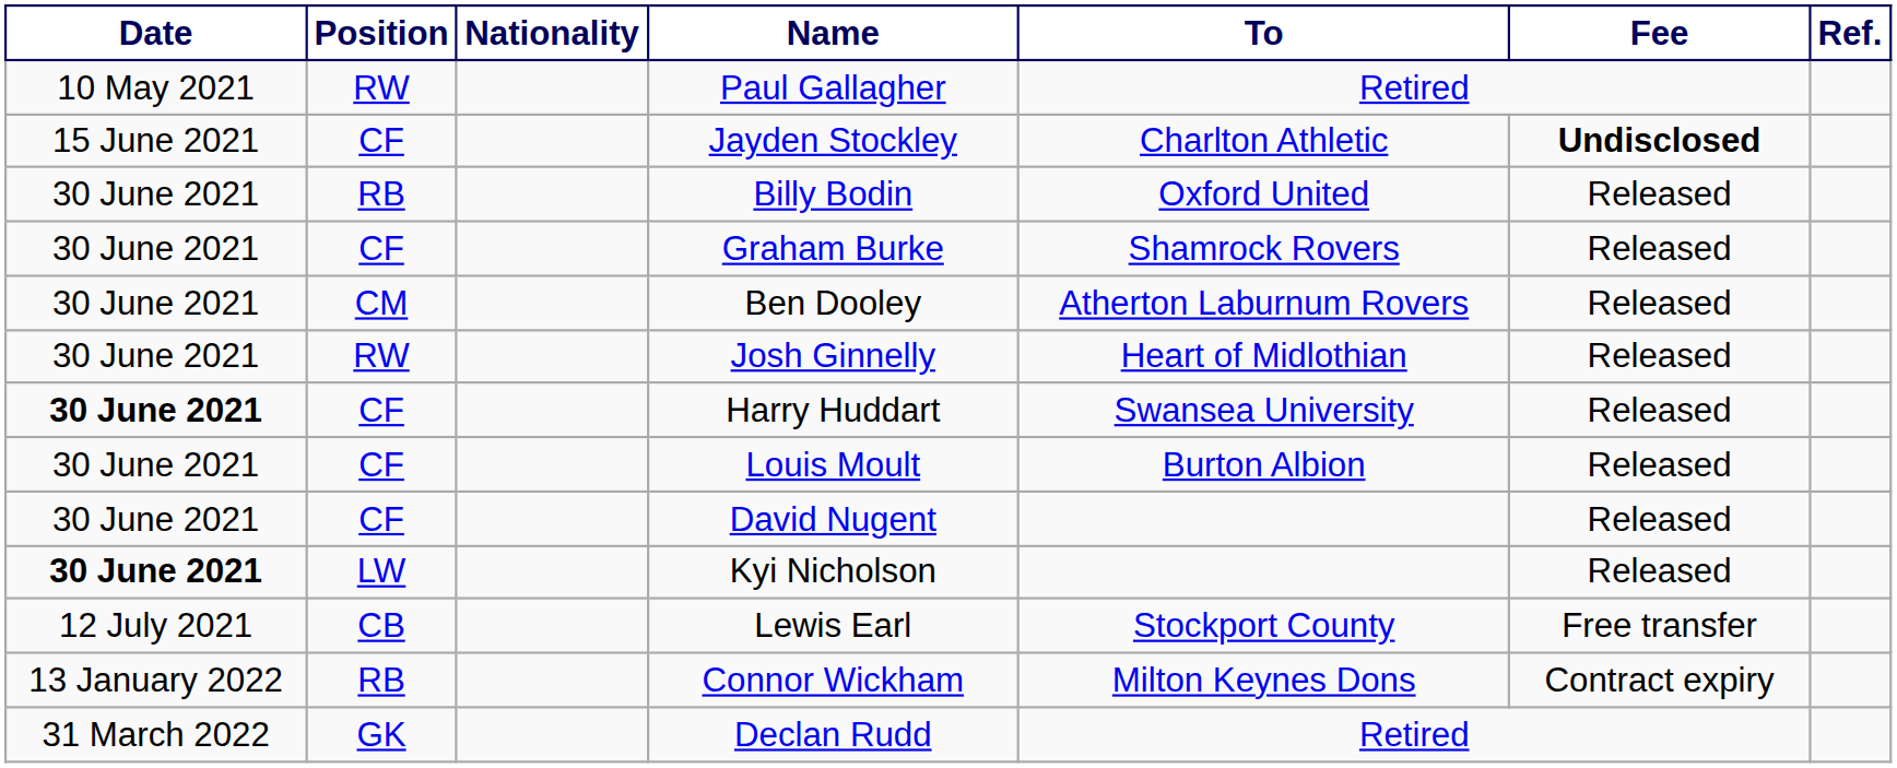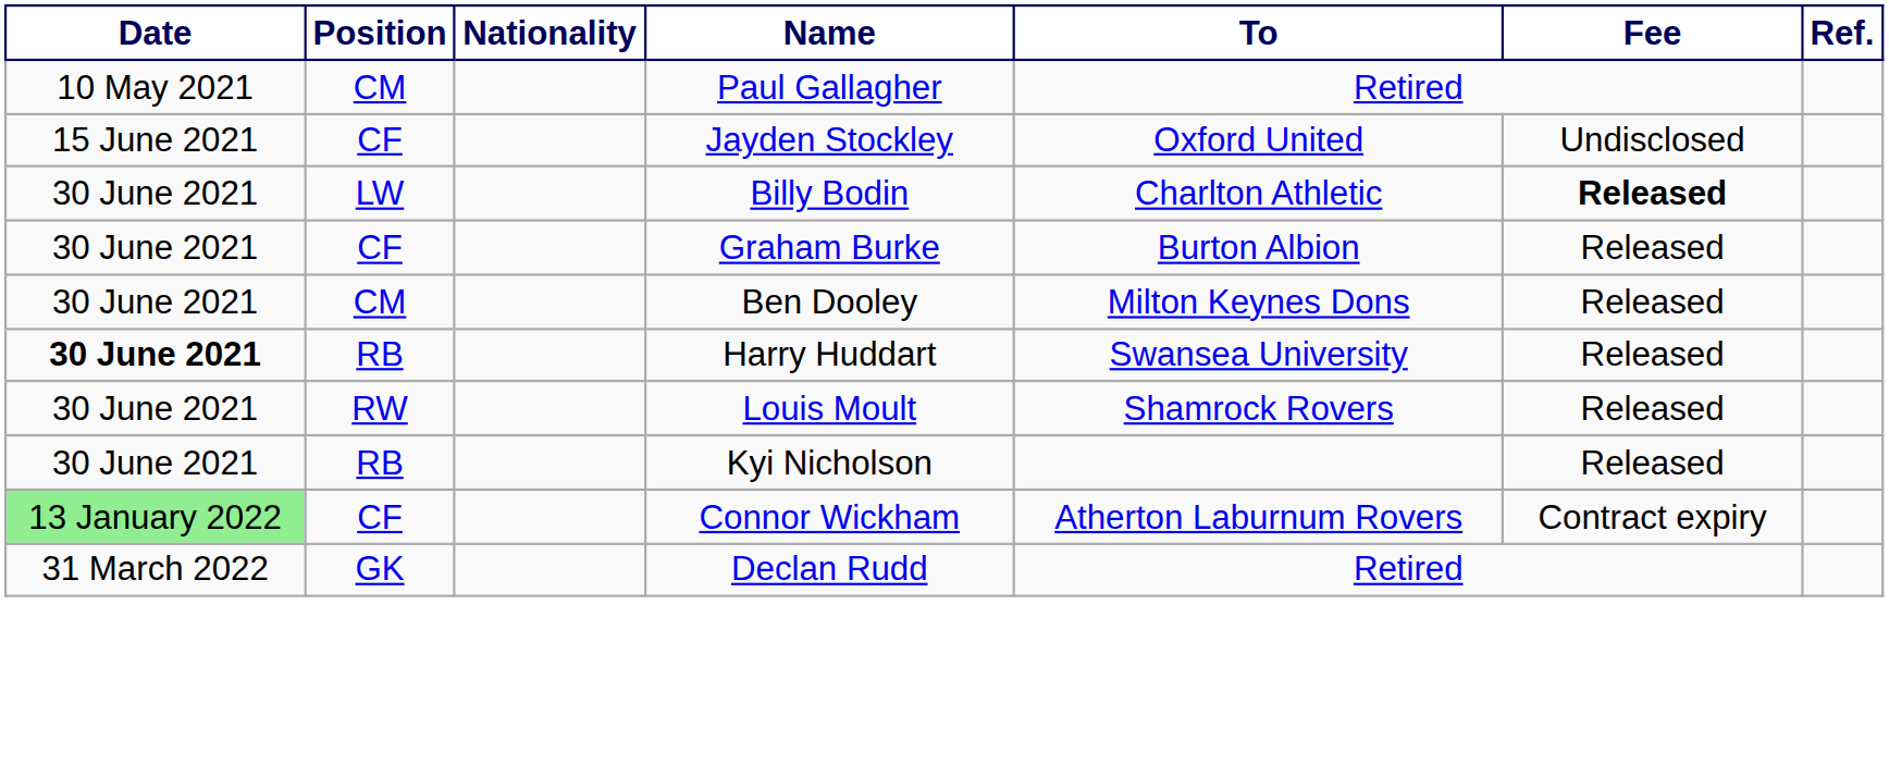 <table class="wikitable"  style="text-align:center; font-size:90%; ">
 <tr>
 <th style="background:#ffffff;color:#00005a;border:1px solid #000056; width:120px;">Date</th>
 <th style="background:#ffffff;color:#00005a;border:1px solid #000056; width:50px;">Position</th>
 <th style="background:#ffffff;color:#00005a;border:1px solid #000056; width:50px;">Nationality</th>
 <th style="background:#ffffff;color:#00005a;border:1px solid #000056; width:150px;">Name</th>
 <th style="background:#ffffff;color:#00005a;border:1px solid #000056; width:200px;">To</th>
 <th style="background:#ffffff;color:#00005a;border:1px solid #000056; width:120px;">Fee</th>
 <th style="background:#ffffff;color:#00005a;border:1px solid #000056; width:25px;">Ref.</th>
 </tr>
 <tr>
 <td>10 May 2021</td>
-<td><a href='#'>RW</a></td>
+<td><a href='#'>CM</a></td>
 <td></td>
 <td><a href='#'>Paul Gallagher</a></td>
 <td colspan="2"><a href='#'>Retired</a></td>
 <td></td>
 </tr>
 <tr>
 <td>15 June 2021</td>
 <td><a href='#'>CF</a></td>
 <td></td>
 <td><a href='#'>Jayden Stockley</a></td>
-<td> <a href='#'>Charlton Athletic</a></td>
-<td><strong>Undisclosed</strong></td>
+<td> <a href='#'>Oxford United</a></td>
+<td>Undisclosed</td>
 <td></td>
 </tr>
 <tr>
 <td>30 June 2021</td>
-<td><a href='#'>RB</a></td>
+<td><a href='#'>LW</a></td>
 <td></td>
 <td><a href='#'>Billy Bodin</a></td>
-<td> <a href='#'>Oxford United</a></td>
-<td>Released</td>
+<td> <a href='#'>Charlton Athletic</a></td>
+<td><strong>Released</strong></td>
 <td></td>
 </tr>
 <tr>
 <td>30 June 2021</td>
 <td><a href='#'>CF</a></td>
 <td></td>
 <td><a href='#'>Graham Burke</a></td>
-<td> <a href='#'>Shamrock Rovers</a></td>
+<td> <a href='#'>Burton Albion</a></td>
 <td>Released</td>
 <td></td>
 </tr>
 <tr>
 <td>30 June 2021</td>
 <td><a href='#'>CM</a></td>
 <td></td>
 <td>Ben Dooley</td>
-<td> <a href='#'>Atherton Laburnum Rovers</a></td>
-<td>Released</td>
-<td></td>
-</tr>
-<tr>
-<td>30 June 2021</td>
-<td><a href='#'>RW</a></td>
-<td></td>
-<td><a href='#'>Josh Ginnelly</a></td>
-<td> <a href='#'>Heart of Midlothian</a></td>
+<td> <a href='#'>Milton Keynes Dons</a></td>
 <td>Released</td>
 <td></td>
 </tr>
 <tr>
 <td><strong>30 June 2021</strong></td>
-<td><a href='#'>CF</a></td>
+<td><a href='#'>RB</a></td>
 <td></td>
 <td>Harry Huddart</td>
 <td> <a href='#'>Swansea University</a></td>
 <td>Released</td>
 <td></td>
 </tr>
 <tr>
 <td>30 June 2021</td>
-<td><a href='#'>CF</a></td>
+<td><a href='#'>RW</a></td>
 <td></td>
 <td><a href='#'>Louis Moult</a></td>
-<td> <a href='#'>Burton Albion</a></td>
+<td> <a href='#'>Shamrock Rovers</a></td>
 <td>Released</td>
 <td></td>
 </tr>
 <tr>
 <td>30 June 2021</td>
-<td><a href='#'>CF</a></td>
-<td></td>
-<td><a href='#'>David Nugent</a></td>
-<td></td>
-<td>Released</td>
-<td></td>
-</tr>
-<tr>
-<td><strong>30 June 2021</strong></td>
-<td><a href='#'>LW</a></td>
+<td><a href='#'>RB</a></td>
 <td></td>
 <td>Kyi Nicholson</td>
 <td></td>
 <td>Released</td>
 <td></td>
 </tr>
 <tr>
-<td>12 July 2021</td>
-<td><a href='#'>CB</a></td>
-<td></td>
-<td>Lewis Earl</td>
-<td> <a href='#'>Stockport County</a></td>
-<td>Free transfer</td>
-<td></td>
-</tr>
-<tr>
-<td>13 January 2022</td>
-<td><a href='#'>RB</a></td>
+<td style="background: lightgreen;">13 January 2022</td>
+<td><a href='#'>CF</a></td>
 <td></td>
 <td><a href='#'>Connor Wickham</a></td>
-<td> <a href='#'>Milton Keynes Dons</a></td>
+<td> <a href='#'>Atherton Laburnum Rovers</a></td>
 <td>Contract expiry</td>
 <td></td>
 </tr>
 <tr>
 <td>31 March 2022</td>
 <td><a href='#'>GK</a></td>
 <td></td>
 <td><a href='#'>Declan Rudd</a></td>
 <td colspan="2"><a href='#'>Retired</a></td>
 <td></td>
 </tr>
 </table>
